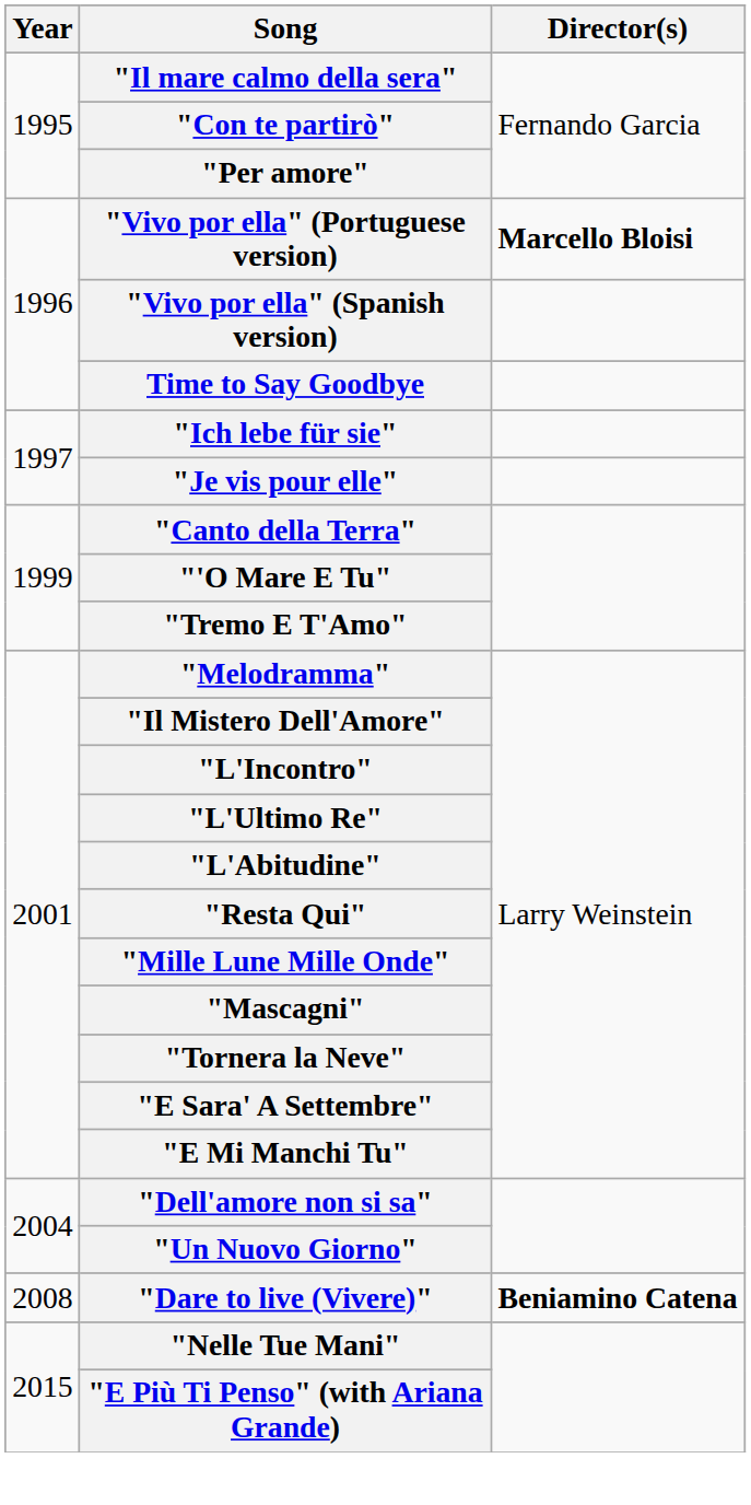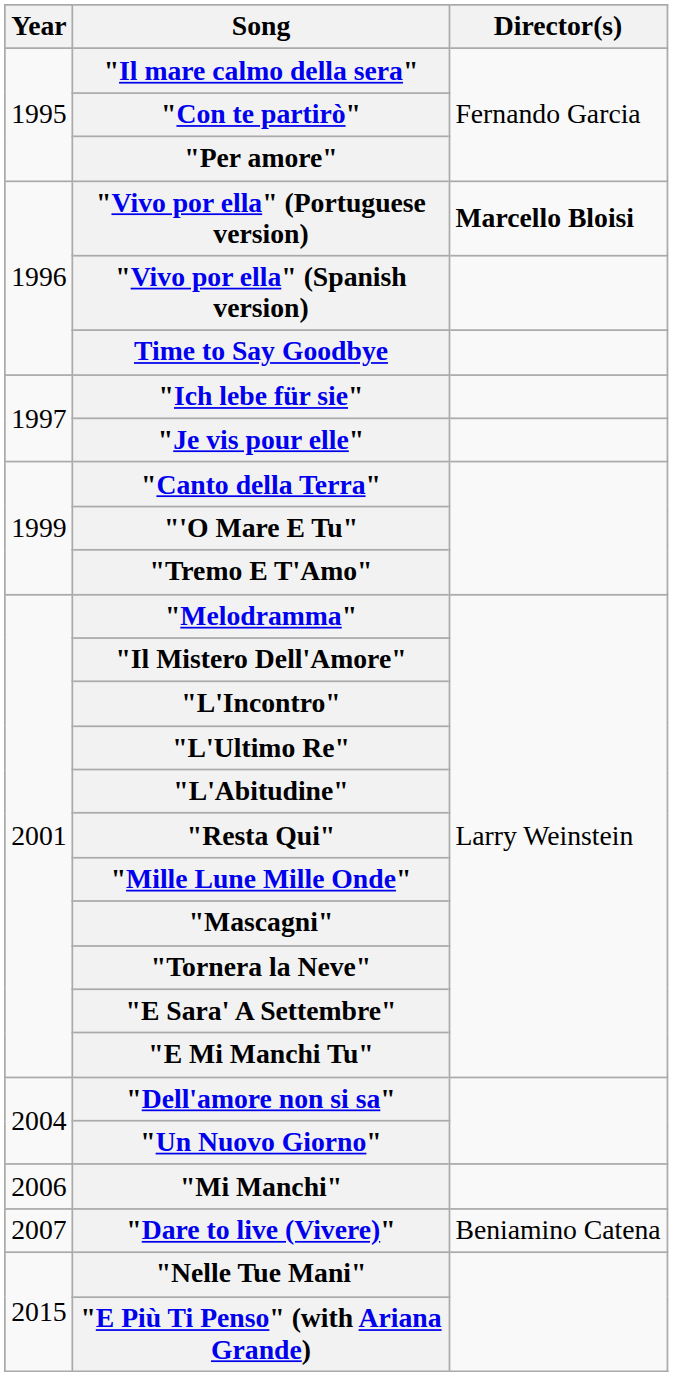 <table class="wikitable plainrowheaders">
 <tr>
 <th>Year</th>
 <th width="210">Song</th>
 <th>Director(s)</th>
 </tr>
 <tr>
 <td rowspan=3>1995</td>
 <th scope="row">"<a href='#'>Il mare calmo della sera</a>"</th>
 <td rowspan=3>Fernando Garcia</td>
 </tr>
 <tr>
 <th scope="row">"<a href='#'>Con te partirò</a>"</th>
 </tr>
 <tr>
 <th scope="row">"Per amore"</th>
 </tr>
 <tr>
 <td rowspan=3>1996</td>
 <th scope="row">"<a href='#'>Vivo por ella</a>" (Portuguese version)</th>
 <td><strong>Marcello Bloisi</strong></td>
 </tr>
 <tr>
 <th scope="row">"<a href='#'>Vivo por ella</a>" (Spanish version)</th>
 <td></td>
 </tr>
 <tr>
 <th scope="row"><a href='#'>Time to Say Goodbye</a></th>
 <td></td>
 </tr>
 <tr>
 <td rowspan=2>1997</td>
 <th scope="row">"<a href='#'>Ich lebe für sie</a>"</th>
 <td></td>
 </tr>
 <tr>
 <th scope="row">"<a href='#'>Je vis pour elle</a>"</th>
 <td></td>
 </tr>
 <tr>
 <td rowspan=3>1999</td>
 <th scope="row">"<a href='#'>Canto della Terra</a>"</th>
 <td rowspan=3></td>
 </tr>
 <tr>
 <th scope="row">"'O Mare E Tu"</th>
 </tr>
 <tr>
 <th scope="row">"Tremo E T'Amo"</th>
 </tr>
 <tr>
 <td rowspan=11>2001</td>
 <th scope="row">"<a href='#'>Melodramma</a>"</th>
 <td rowspan=11>Larry Weinstein</td>
 </tr>
 <tr>
 <th scope="row">"Il Mistero Dell'Amore"</th>
 </tr>
 <tr>
 <th scope="row">"L'Incontro"</th>
 </tr>
 <tr>
 <th scope="row">"L'Ultimo Re"</th>
 </tr>
 <tr>
 <th scope="row">"L'Abitudine"</th>
 </tr>
 <tr>
 <th scope="row">"Resta Qui"</th>
 </tr>
 <tr>
 <th scope="row">"<a href='#'>Mille Lune Mille Onde</a>"</th>
 </tr>
 <tr>
 <th scope="row">"Mascagni"</th>
 </tr>
 <tr>
 <th scope="row">"Tornera la Neve"</th>
 </tr>
 <tr>
 <th scope="row">"E Sara' A Settembre"</th>
 </tr>
 <tr>
 <th scope="row">"E Mi Manchi Tu"</th>
 </tr>
 <tr>
 <td rowspan=2>2004</td>
 <th scope="row">"<a href='#'>Dell'amore non si sa</a>"</th>
 <td rowspan=2></td>
 </tr>
 <tr>
 <th scope="row">"<a href='#'>Un Nuovo Giorno</a>"</th>
 </tr>
 <tr>
-<td>2008</td>
+<td>2006</td>
+<th scope="row">"Mi Manchi"</th>
+<td></td>
+</tr>
+<tr>
+<td>2007</td>
 <th scope="row">"<a href='#'>Dare to live (Vivere)</a>"</th>
-<td><strong>Beniamino Catena</strong></td>
+<td>Beniamino Catena</td>
 </tr>
 <tr>
 <td rowspan=2>2015</td>
 <th scope="row">"Nelle Tue Mani"</th>
 <td rowspan=2></td>
 </tr>
 <tr>
 <th scope="row">"<a href='#'>E Più Ti Penso</a>" (with <a href='#'>Ariana Grande</a>)</th>
 </tr>
 <tr>
 </tr>
 </table>
